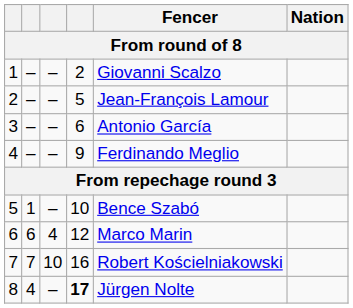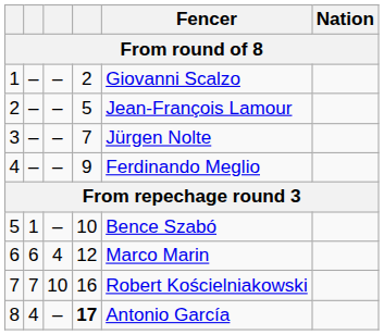 <table class="wikitable sortable" style="text-align:center" style=text-align:center>
 <tr>
 <th></th>
 <th></th>
 <th></th>
 <th></th>
 <th>Fencer</th>
 <th>Nation</th>
 </tr>
 <tr>
 <th colspan=6>From round of 8</th>
 </tr>
 <tr>
 <td>1</td>
 <td>–</td>
 <td>–</td>
 <td>2</td>
 <td align=left><a href='#'>Giovanni Scalzo</a></td>
 <td align=left></td>
 </tr>
 <tr>
 <td>2</td>
 <td>–</td>
 <td>–</td>
 <td>5</td>
 <td align=left><a href='#'>Jean-François Lamour</a></td>
 <td align=left></td>
 </tr>
 <tr>
 <td>3</td>
 <td>–</td>
 <td>–</td>
-<td>6</td>
-<td align=left><a href='#'>Antonio García</a></td>
+<td>7</td>
+<td align=left><a href='#'>Jürgen Nolte</a></td>
 <td align=left></td>
 </tr>
 <tr>
 <td>4</td>
 <td>–</td>
 <td>–</td>
 <td>9</td>
 <td align=left><a href='#'>Ferdinando Meglio</a></td>
 <td align=left></td>
 </tr>
 <tr>
 <th colspan=6>From repechage round 3</th>
 </tr>
 <tr>
 <td>5</td>
 <td>1</td>
 <td>–</td>
 <td>10</td>
 <td align=left><a href='#'>Bence Szabó</a></td>
 <td align=left></td>
 </tr>
 <tr>
 <td>6</td>
 <td>6</td>
 <td>4</td>
 <td>12</td>
 <td align=left><a href='#'>Marco Marin</a></td>
 <td align=left></td>
 </tr>
 <tr>
 <td>7</td>
 <td>7</td>
 <td>10</td>
 <td>16</td>
 <td align=left><a href='#'>Robert Kościelniakowski</a></td>
 <td align=left></td>
 </tr>
 <tr>
 <td>8</td>
 <td>4</td>
 <td>–</td>
 <td><strong>17</strong></td>
-<td align=left><a href='#'>Jürgen Nolte</a></td>
+<td align=left><a href='#'>Antonio García</a></td>
 <td align=left></td>
 </tr>
 </table>
